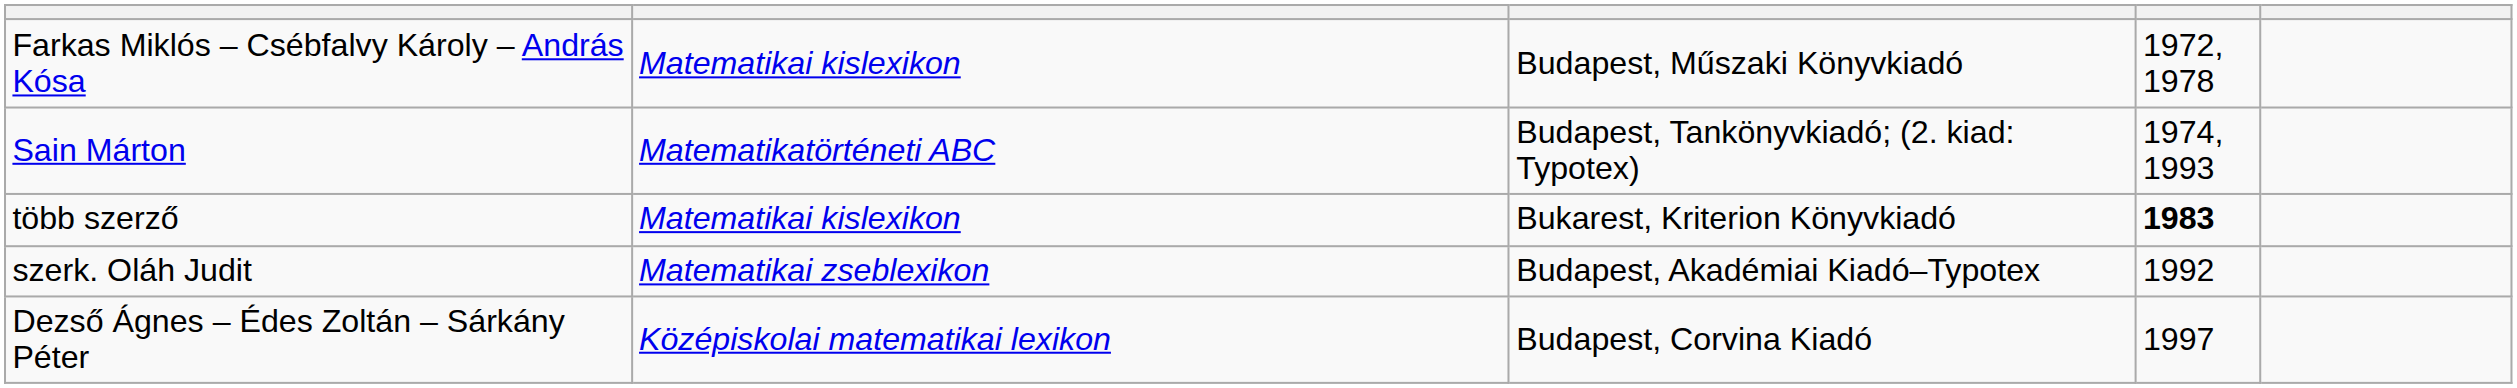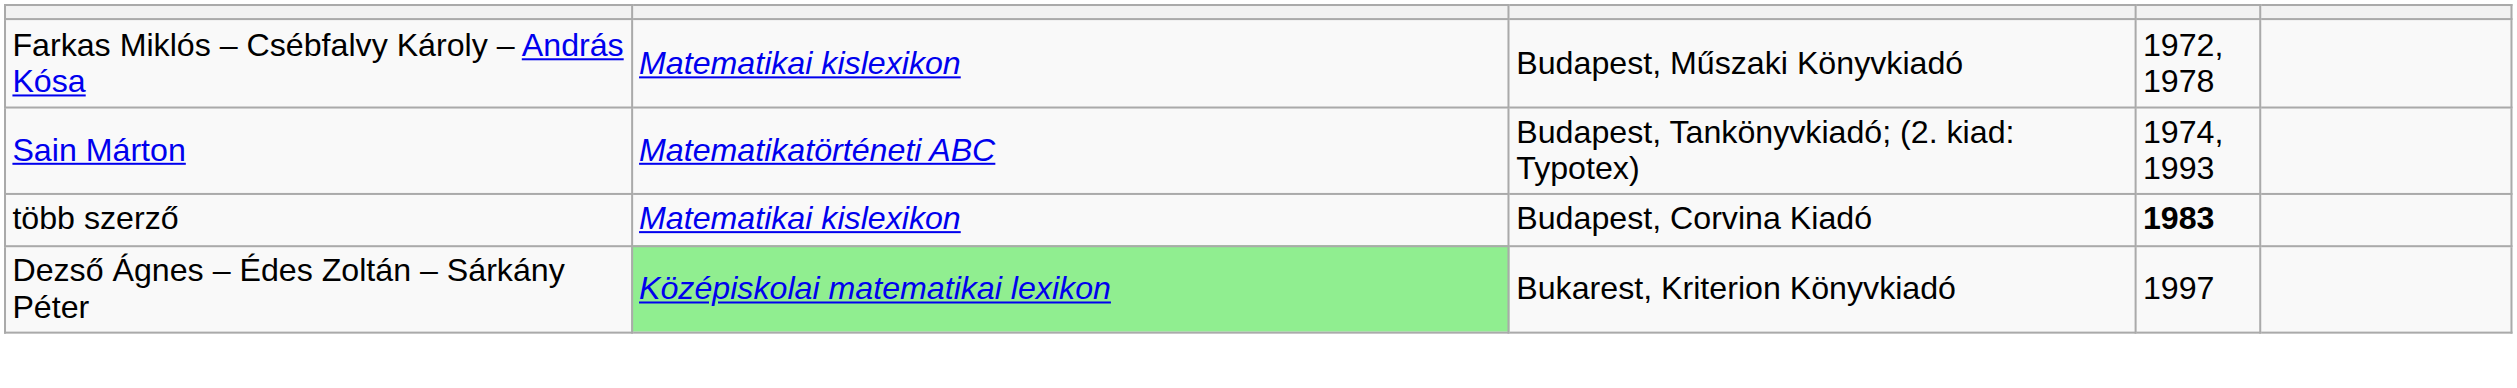 <table class="wikitable sortable">
 <tr>
 <th bgcolor="#DAA520" width="25%"></th>
 <th bgcolor="#DAA520" width="35%"></th>
 <th bgcolor="#DAA520" width="25%"></th>
 <th bgcolor="#DAA520" width="5%"></th>
 <th bgcolor="#DAA520" width="10%"></th>
 </tr>
 <tr>
 <td>Farkas Miklós – Csébfalvy Károly – <a href='#'>András Kósa</a></td>
 <td><em><a href='#'>Matematikai kislexikon</a></em></td>
 <td>Budapest, Műszaki Könyvkiadó</td>
 <td>1972, 1978</td>
 <td></td>
 </tr>
 <tr>
 <td><a href='#'>Sain Márton</a></td>
 <td><em><a href='#'>Matematikatörténeti ABC</a></em></td>
 <td>Budapest, Tankönyvkiadó; (2. kiad: Typotex)</td>
 <td>1974, 1993</td>
 <td></td>
 </tr>
 <tr>
 <td>több szerző</td>
 <td><em><a href='#'>Matematikai kislexikon</a></em></td>
-<td>Bukarest, Kriterion Könyvkiadó</td>
+<td>Budapest, Corvina Kiadó</td>
 <td><strong>1983</strong></td>
 <td></td>
 </tr>
 <tr>
-<td>szerk. Oláh Judit</td>
-<td><em><a href='#'>Matematikai zseblexikon</a></em></td>
-<td>Budapest, Akadémiai Kiadó–Typotex</td>
-<td>1992</td>
-<td></td>
-</tr>
-<tr>
 <td>Dezső Ágnes – Édes Zoltán – Sárkány Péter</td>
-<td><em><a href='#'>Középiskolai matematikai lexikon</a></em></td>
-<td>Budapest, Corvina Kiadó</td>
+<td style="background: lightgreen;"><em><a href='#'>Középiskolai matematikai lexikon</a></em></td>
+<td>Bukarest, Kriterion Könyvkiadó</td>
 <td>1997</td>
 <td></td>
 </tr>
 </table>
